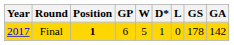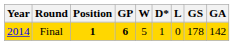 <table class="wikitable" style="text-align: center;">
 <tr>
 <th>Year</th>
 <th>Round</th>
 <th>Position</th>
 <th>GP</th>
 <th>W</th>
 <th>D*</th>
 <th>L</th>
 <th>GS</th>
 <th>GA</th>
 </tr>
 <tr style="background:gold;">
-<td> <a href='#'>2017</a></td>
+<td> <a href='#'>2014</a></td>
 <td>Final</td>
 <td><strong>1</strong></td>
-<td>6</td>
+<td><strong>6</strong></td>
 <td>5</td>
 <td>1</td>
 <td>0</td>
 <td>178</td>
 <td>142</td>
 </tr>
 </table>
